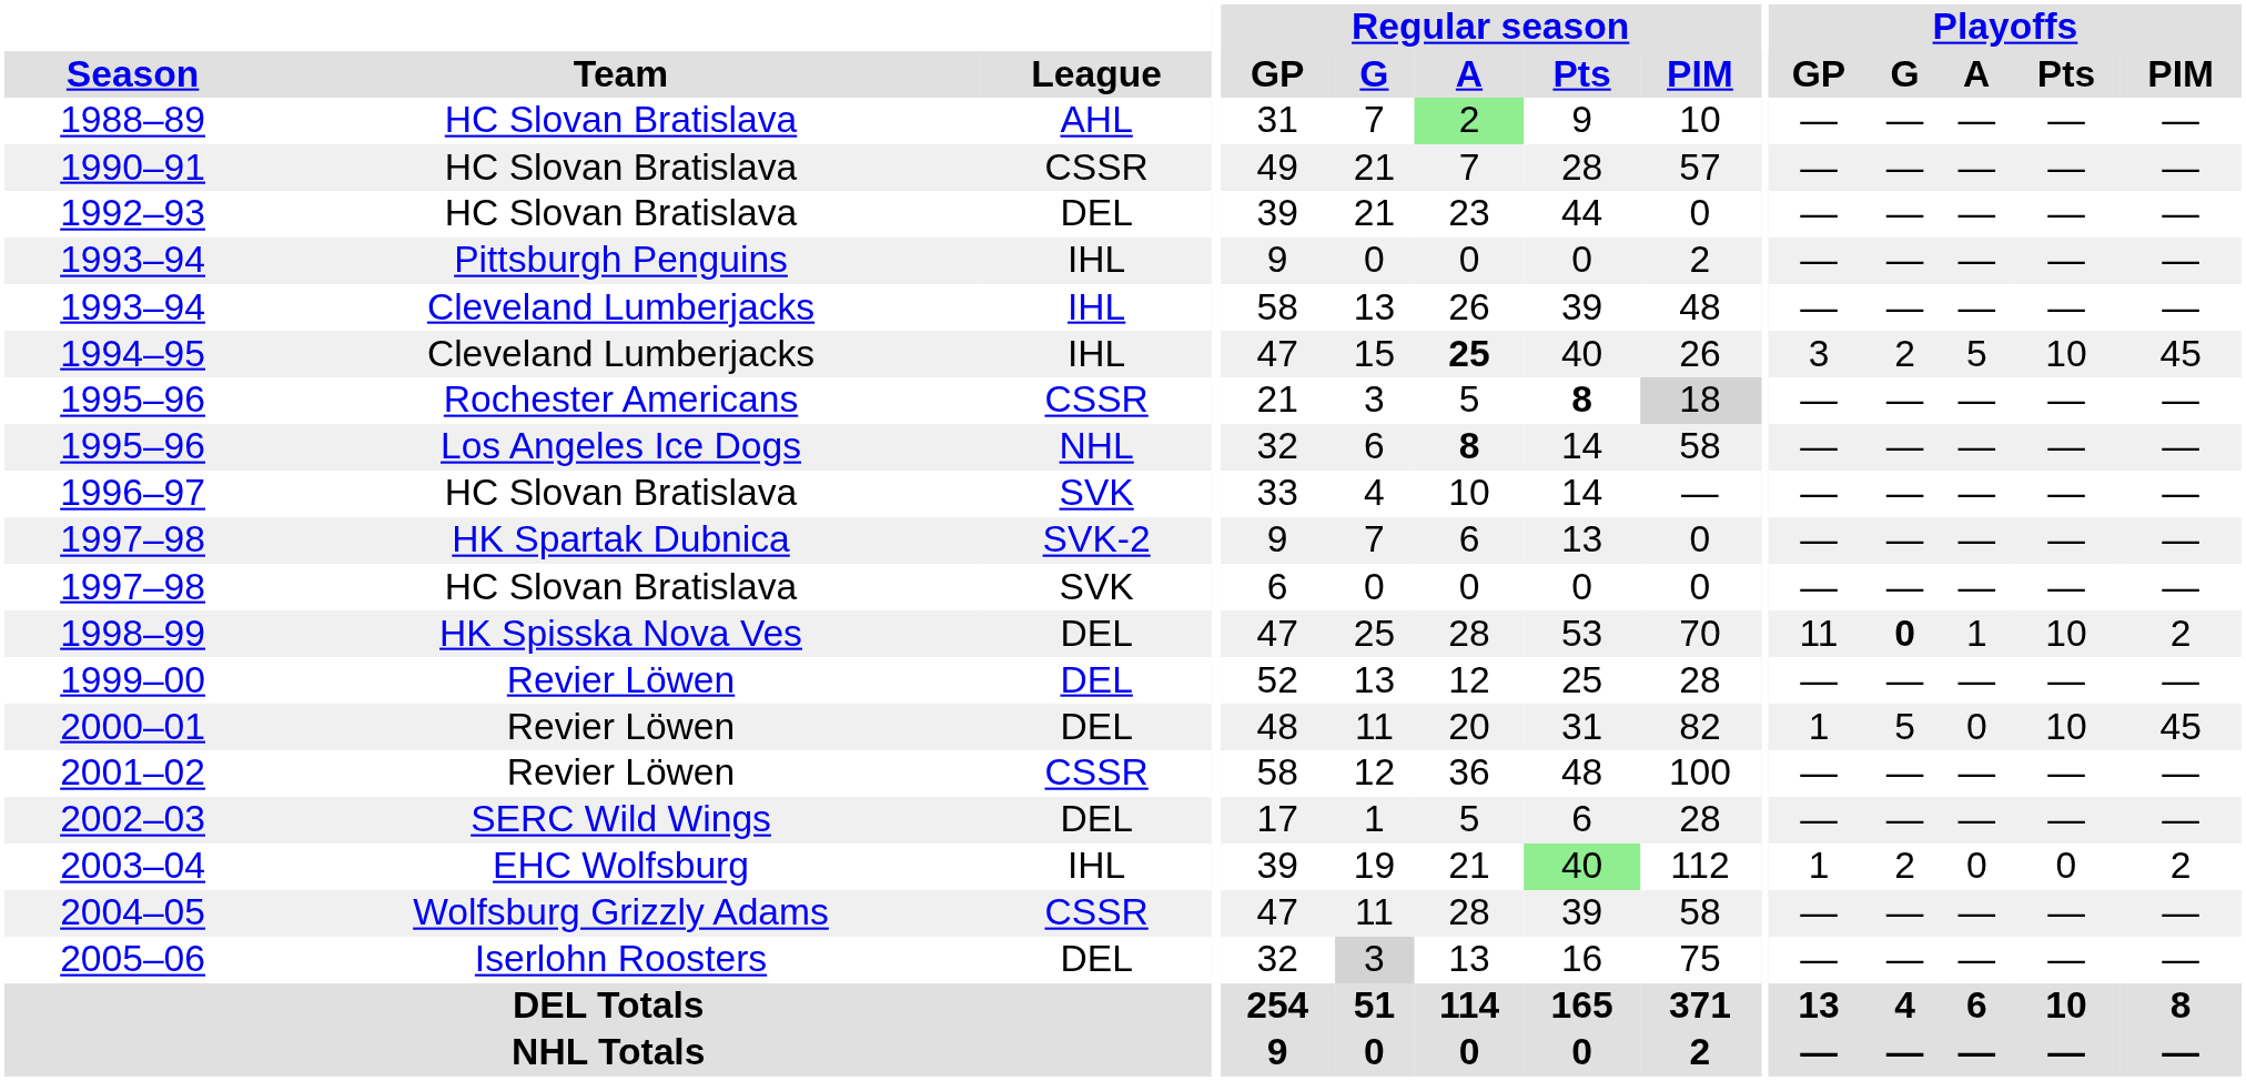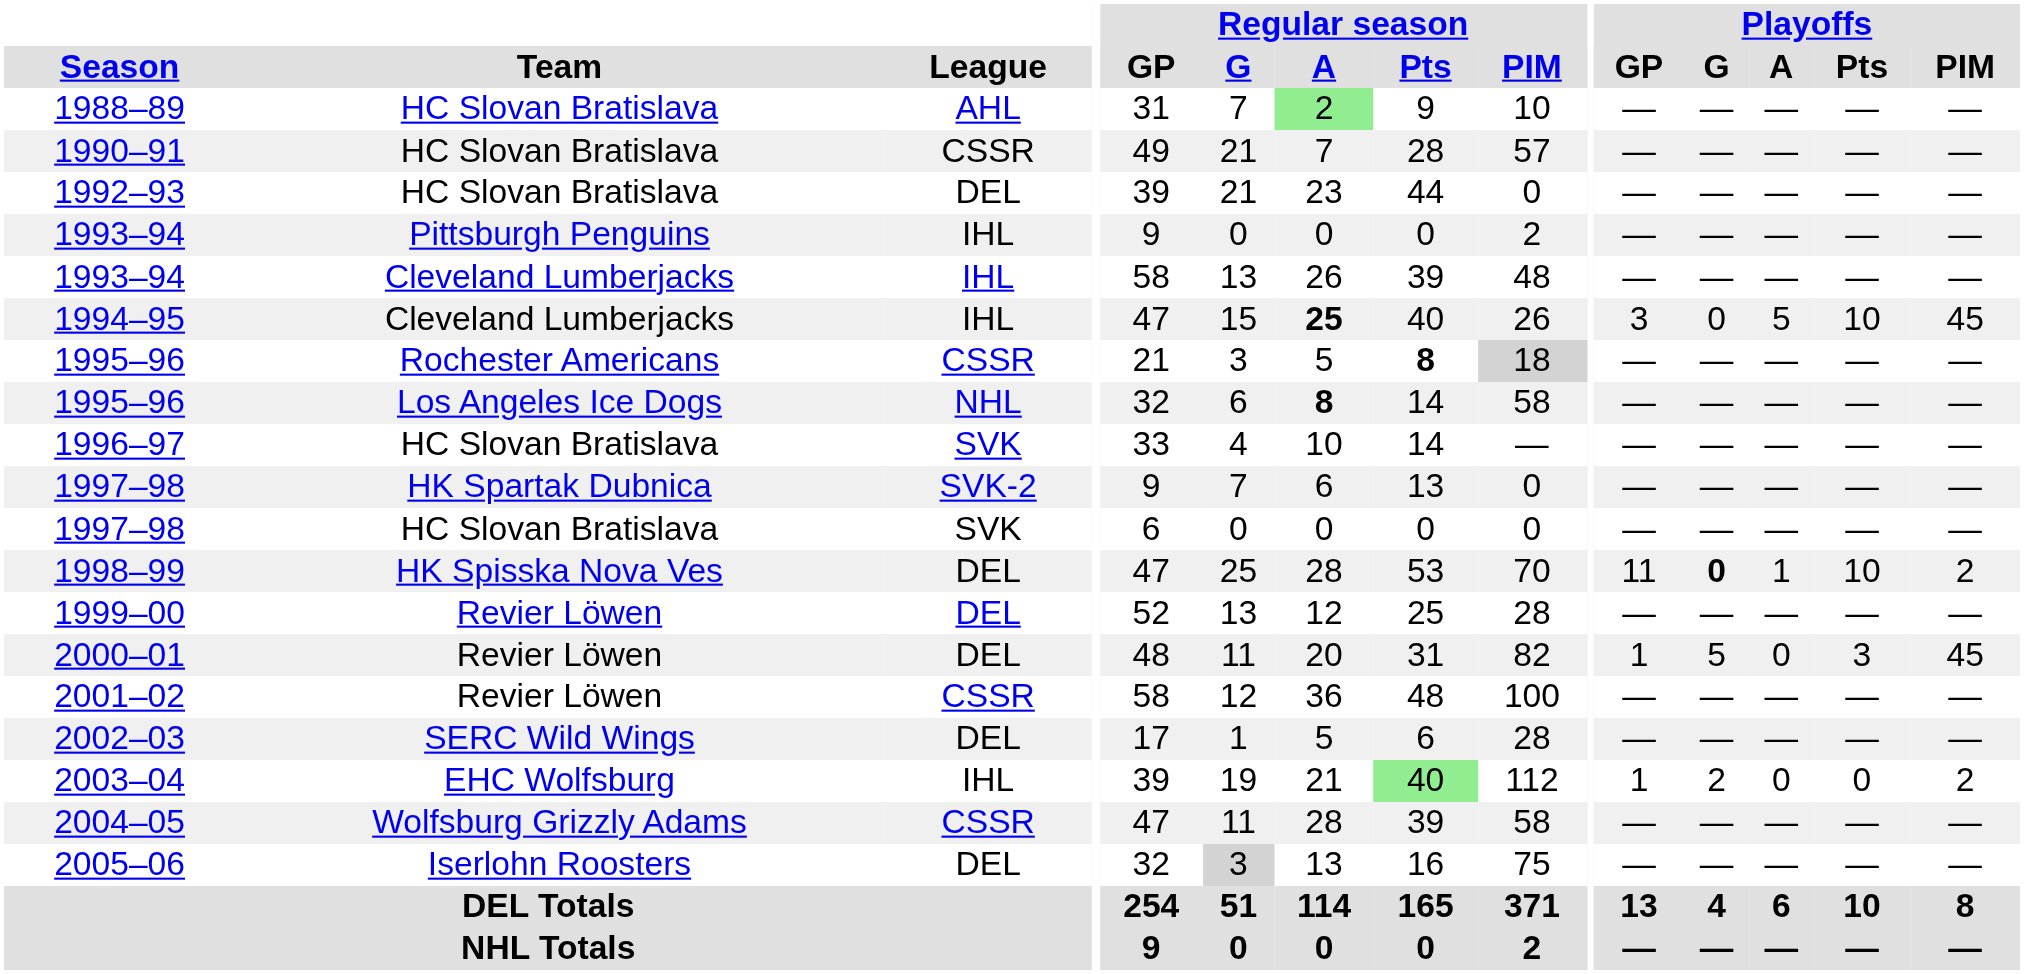 <table border="0" cellpadding="1" cellspacing="0" style="text-align:center; width:60em">
 <tr bgcolor="#e0e0e0">
 <th colspan="3" bgcolor="#ffffff"></th>
 <th rowspan="100" bgcolor="#ffffff"></th>
 <th colspan="5"><a href='#'>Regular season</a></th>
 <th rowspan="100" bgcolor="#ffffff"></th>
 <th colspan="5"><a href='#'>Playoffs</a></th>
 </tr>
 <tr bgcolor="#e0e0e0">
 <th><a href='#'>Season</a></th>
 <th>Team</th>
 <th>League</th>
 <th>GP</th>
 <th><a href='#'>G</a></th>
 <th><a href='#'>A</a></th>
 <th><a href='#'>Pts</a></th>
 <th><a href='#'>PIM</a></th>
 <th>GP</th>
 <th>G</th>
 <th>A</th>
 <th>Pts</th>
 <th>PIM</th>
 </tr>
 <tr>
 <td><a href='#'>1988–89</a></td>
 <td><a href='#'>HC Slovan Bratislava</a></td>
 <td><a href='#'>AHL</a></td>
 <td>31</td>
 <td>7</td>
 <td style="background: lightgreen;">2</td>
 <td>9</td>
 <td>10</td>
 <td>—</td>
 <td>—</td>
 <td>—</td>
 <td>—</td>
 <td>—</td>
 </tr>
 <tr bgcolor="#f0f0f0">
 <td><a href='#'>1990–91</a></td>
 <td>HC Slovan Bratislava</td>
 <td>CSSR</td>
 <td>49</td>
 <td>21</td>
 <td>7</td>
 <td>28</td>
 <td>57</td>
 <td>—</td>
 <td>—</td>
 <td>—</td>
 <td>—</td>
 <td>—</td>
 </tr>
 <tr>
 <td><a href='#'>1992–93</a></td>
 <td>HC Slovan Bratislava</td>
 <td>DEL</td>
 <td>39</td>
 <td>21</td>
 <td>23</td>
 <td>44</td>
 <td>0</td>
 <td>—</td>
 <td>—</td>
 <td>—</td>
 <td>—</td>
 <td>—</td>
 </tr>
 <tr bgcolor="#f0f0f0">
 <td><a href='#'>1993–94</a></td>
 <td><a href='#'>Pittsburgh Penguins</a></td>
 <td>IHL</td>
 <td>9</td>
 <td>0</td>
 <td>0</td>
 <td>0</td>
 <td>2</td>
 <td>—</td>
 <td>—</td>
 <td>—</td>
 <td>—</td>
 <td>—</td>
 </tr>
 <tr>
 <td><a href='#'>1993–94</a></td>
 <td><a href='#'>Cleveland Lumberjacks</a></td>
 <td><a href='#'>IHL</a></td>
 <td>58</td>
 <td>13</td>
 <td>26</td>
 <td>39</td>
 <td>48</td>
 <td>—</td>
 <td>—</td>
 <td>—</td>
 <td>—</td>
 <td>—</td>
 </tr>
 <tr bgcolor="#f0f0f0">
 <td><a href='#'>1994–95</a></td>
 <td>Cleveland Lumberjacks</td>
 <td>IHL</td>
 <td>47</td>
 <td>15</td>
 <td><strong>25</strong></td>
 <td>40</td>
 <td>26</td>
 <td>3</td>
-<td>2</td>
+<td>0</td>
 <td>5</td>
 <td>10</td>
 <td>45</td>
 </tr>
 <tr>
 <td><a href='#'>1995–96</a></td>
 <td><a href='#'>Rochester Americans</a></td>
 <td><a href='#'>CSSR</a></td>
 <td>21</td>
 <td>3</td>
 <td>5</td>
 <td><strong>8</strong></td>
 <td style="background: lightgrey;">18</td>
 <td>—</td>
 <td>—</td>
 <td>—</td>
 <td>—</td>
 <td>—</td>
 </tr>
 <tr bgcolor="#f0f0f0">
 <td><a href='#'>1995–96</a></td>
 <td><a href='#'>Los Angeles Ice Dogs</a></td>
 <td><a href='#'>NHL</a></td>
 <td>32</td>
 <td>6</td>
 <td><strong>8</strong></td>
 <td>14</td>
 <td>58</td>
 <td>—</td>
 <td>—</td>
 <td>—</td>
 <td>—</td>
 <td>—</td>
 </tr>
 <tr>
 <td><a href='#'>1996–97</a></td>
 <td>HC Slovan Bratislava</td>
 <td><a href='#'>SVK</a></td>
 <td>33</td>
 <td>4</td>
 <td>10</td>
 <td>14</td>
 <td>—</td>
 <td>—</td>
 <td>—</td>
 <td>—</td>
 <td>—</td>
 <td>—</td>
 </tr>
 <tr bgcolor="#f0f0f0">
 <td><a href='#'>1997–98</a></td>
 <td><a href='#'>HK Spartak Dubnica</a></td>
 <td><a href='#'>SVK-2</a></td>
 <td>9</td>
 <td>7</td>
 <td>6</td>
 <td>13</td>
 <td>0</td>
 <td>—</td>
 <td>—</td>
 <td>—</td>
 <td>—</td>
 <td>—</td>
 </tr>
 <tr>
 <td><a href='#'>1997–98</a></td>
 <td>HC Slovan Bratislava</td>
 <td>SVK</td>
 <td>6</td>
 <td>0</td>
 <td>0</td>
 <td>0</td>
 <td>0</td>
 <td>—</td>
 <td>—</td>
 <td>—</td>
 <td>—</td>
 <td>—</td>
 </tr>
 <tr bgcolor="#f0f0f0">
 <td><a href='#'>1998–99</a></td>
 <td><a href='#'>HK Spisska Nova Ves</a></td>
 <td>DEL</td>
 <td>47</td>
 <td>25</td>
 <td>28</td>
 <td>53</td>
 <td>70</td>
 <td>11</td>
 <td><strong>0</strong></td>
 <td>1</td>
 <td>10</td>
 <td>2</td>
 </tr>
 <tr>
 <td><a href='#'>1999–00</a></td>
 <td><a href='#'>Revier Löwen</a></td>
 <td><a href='#'>DEL</a></td>
 <td>52</td>
 <td>13</td>
 <td>12</td>
 <td>25</td>
 <td>28</td>
 <td>—</td>
 <td>—</td>
 <td>—</td>
 <td>—</td>
 <td>—</td>
 </tr>
 <tr bgcolor="#f0f0f0">
 <td><a href='#'>2000–01</a></td>
 <td>Revier Löwen</td>
 <td>DEL</td>
 <td>48</td>
 <td>11</td>
 <td>20</td>
 <td>31</td>
 <td>82</td>
 <td>1</td>
 <td>5</td>
 <td>0</td>
-<td>10</td>
+<td>3</td>
 <td>45</td>
 </tr>
 <tr>
 <td><a href='#'>2001–02</a></td>
 <td>Revier Löwen</td>
 <td><a href='#'>CSSR</a></td>
 <td>58</td>
 <td>12</td>
 <td>36</td>
 <td>48</td>
 <td>100</td>
 <td>—</td>
 <td>—</td>
 <td>—</td>
 <td>—</td>
 <td>—</td>
 </tr>
 <tr bgcolor="#f0f0f0">
 <td><a href='#'>2002–03</a></td>
 <td><a href='#'>SERC Wild Wings</a></td>
 <td>DEL</td>
 <td>17</td>
 <td>1</td>
 <td>5</td>
 <td>6</td>
 <td>28</td>
 <td>—</td>
 <td>—</td>
 <td>—</td>
 <td>—</td>
 <td>—</td>
 </tr>
 <tr>
 <td><a href='#'>2003–04</a></td>
 <td><a href='#'>EHC Wolfsburg</a></td>
 <td>IHL</td>
 <td>39</td>
 <td>19</td>
 <td>21</td>
 <td style="background: lightgreen;">40</td>
 <td>112</td>
 <td>1</td>
 <td>2</td>
 <td>0</td>
 <td>0</td>
 <td>2</td>
 </tr>
 <tr bgcolor="#f0f0f0">
 <td><a href='#'>2004–05</a></td>
 <td><a href='#'>Wolfsburg Grizzly Adams</a></td>
 <td><a href='#'>CSSR</a></td>
 <td>47</td>
 <td>11</td>
 <td>28</td>
 <td>39</td>
 <td>58</td>
 <td>—</td>
 <td>—</td>
 <td>—</td>
 <td>—</td>
 <td>—</td>
 </tr>
 <tr>
 <td><a href='#'>2005–06</a></td>
 <td><a href='#'>Iserlohn Roosters</a></td>
 <td>DEL</td>
 <td>32</td>
 <td style="background: lightgrey;">3</td>
 <td>13</td>
 <td>16</td>
 <td>75</td>
 <td>—</td>
 <td>—</td>
 <td>—</td>
 <td>—</td>
 <td>—</td>
 </tr>
 <tr bgcolor="#e0e0e0">
 <th colspan="3">DEL Totals</th>
 <th>254</th>
 <th>51</th>
 <th>114</th>
 <th>165</th>
 <th>371</th>
 <th>13</th>
 <th>4</th>
 <th>6</th>
 <th>10</th>
 <th>8</th>
 </tr>
 <tr bgcolor="#e0e0e0">
 <th colspan="3">NHL Totals</th>
 <th>9</th>
 <th>0</th>
 <th>0</th>
 <th>0</th>
 <th>2</th>
 <th>—</th>
 <th>—</th>
 <th>—</th>
 <th>—</th>
 <th>—</th>
 </tr>
 </table>
